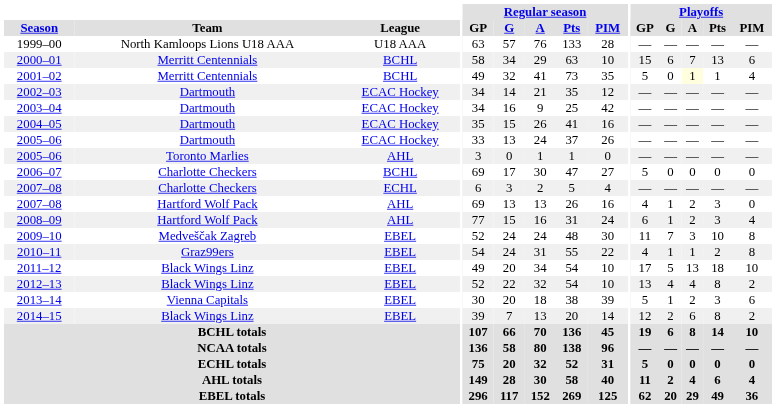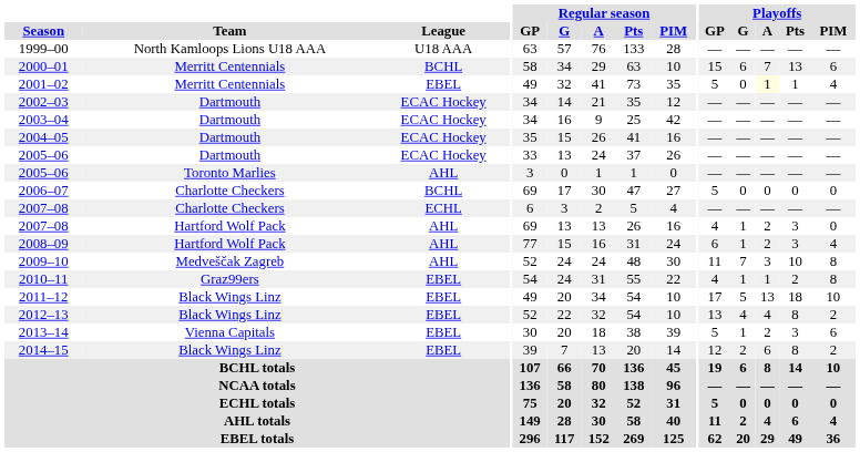 <table border="0" cellpadding="1" cellspacing="0" style="text-align:center; width:60em">
 <tr bgcolor="#e0e0e0">
 <th colspan="3" bgcolor="#ffffff"></th>
 <th rowspan="100" bgcolor="#ffffff"></th>
 <th colspan="5"><a href='#'>Regular season</a></th>
 <th rowspan="100" bgcolor="#ffffff"></th>
 <th colspan="5"><a href='#'>Playoffs</a></th>
 </tr>
 <tr bgcolor="#e0e0e0">
 <th><a href='#'>Season</a></th>
 <th>Team</th>
 <th>League</th>
 <th>GP</th>
 <th><a href='#'>G</a></th>
 <th><a href='#'>A</a></th>
 <th><a href='#'>Pts</a></th>
 <th><a href='#'>PIM</a></th>
 <th>GP</th>
 <th>G</th>
 <th>A</th>
 <th>Pts</th>
 <th>PIM</th>
 </tr>
 <tr>
 <td>1999–00</td>
 <td>North Kamloops Lions U18 AAA</td>
 <td>U18 AAA</td>
 <td>63</td>
 <td>57</td>
 <td>76</td>
 <td>133</td>
 <td>28</td>
 <td>—</td>
 <td>—</td>
 <td>—</td>
 <td>—</td>
 <td>—</td>
 </tr>
 <tr bgcolor="f0f0f0">
 <td><a href='#'>2000–01</a></td>
 <td><a href='#'>Merritt Centennials</a></td>
 <td><a href='#'>BCHL</a></td>
 <td>58</td>
 <td>34</td>
 <td>29</td>
 <td>63</td>
 <td>10</td>
 <td>15</td>
 <td>6</td>
 <td>7</td>
 <td>13</td>
 <td>6</td>
 </tr>
 <tr>
 <td><a href='#'>2001–02</a></td>
 <td><a href='#'>Merritt Centennials</a></td>
-<td><a href='#'>BCHL</a></td>
+<td><a href='#'>EBEL</a></td>
 <td>49</td>
 <td>32</td>
 <td>41</td>
 <td>73</td>
 <td>35</td>
 <td>5</td>
 <td>0</td>
 <td style="background: lightyellow;">1</td>
 <td>1</td>
 <td>4</td>
 </tr>
 <tr bgcolor="f0f0f0">
 <td><a href='#'>2002–03</a></td>
 <td><a href='#'>Dartmouth</a></td>
 <td><a href='#'>ECAC Hockey</a></td>
 <td>34</td>
 <td>14</td>
 <td>21</td>
 <td>35</td>
 <td>12</td>
 <td>—</td>
 <td>—</td>
 <td>—</td>
 <td>—</td>
 <td>—</td>
 </tr>
 <tr>
 <td><a href='#'>2003–04</a></td>
 <td><a href='#'>Dartmouth</a></td>
 <td><a href='#'>ECAC Hockey</a></td>
 <td>34</td>
 <td>16</td>
 <td>9</td>
 <td>25</td>
 <td>42</td>
 <td>—</td>
 <td>—</td>
 <td>—</td>
 <td>—</td>
 <td>—</td>
 </tr>
 <tr bgcolor="f0f0f0">
 <td><a href='#'>2004–05</a></td>
 <td><a href='#'>Dartmouth</a></td>
 <td><a href='#'>ECAC Hockey</a></td>
 <td>35</td>
 <td>15</td>
 <td>26</td>
 <td>41</td>
 <td>16</td>
 <td>—</td>
 <td>—</td>
 <td>—</td>
 <td>—</td>
 <td>—</td>
 </tr>
 <tr>
 <td><a href='#'>2005–06</a></td>
 <td><a href='#'>Dartmouth</a></td>
 <td><a href='#'>ECAC Hockey</a></td>
 <td>33</td>
 <td>13</td>
 <td>24</td>
 <td>37</td>
 <td>26</td>
 <td>—</td>
 <td>—</td>
 <td>—</td>
 <td>—</td>
 <td>—</td>
 </tr>
 <tr bgcolor="f0f0f0">
 <td><a href='#'>2005–06</a></td>
 <td><a href='#'>Toronto Marlies</a></td>
 <td><a href='#'>AHL</a></td>
 <td>3</td>
 <td>0</td>
 <td>1</td>
 <td>1</td>
 <td>0</td>
 <td>—</td>
 <td>—</td>
 <td>—</td>
 <td>—</td>
 <td>—</td>
 </tr>
 <tr>
 <td><a href='#'>2006–07</a></td>
 <td><a href='#'>Charlotte Checkers</a></td>
 <td><a href='#'>BCHL</a></td>
 <td>69</td>
 <td>17</td>
 <td>30</td>
 <td>47</td>
 <td>27</td>
 <td>5</td>
 <td>0</td>
 <td>0</td>
 <td>0</td>
 <td>0</td>
 </tr>
 <tr bgcolor="f0f0f0">
 <td><a href='#'>2007–08</a></td>
 <td><a href='#'>Charlotte Checkers</a></td>
 <td><a href='#'>ECHL</a></td>
 <td>6</td>
 <td>3</td>
 <td>2</td>
 <td>5</td>
 <td>4</td>
 <td>—</td>
 <td>—</td>
 <td>—</td>
 <td>—</td>
 <td>—</td>
 </tr>
 <tr>
 <td><a href='#'>2007–08</a></td>
 <td><a href='#'>Hartford Wolf Pack</a></td>
 <td><a href='#'>AHL</a></td>
 <td>69</td>
 <td>13</td>
 <td>13</td>
 <td>26</td>
 <td>16</td>
 <td>4</td>
 <td>1</td>
 <td>2</td>
 <td>3</td>
 <td>0</td>
 </tr>
 <tr bgcolor="f0f0f0">
 <td><a href='#'>2008–09</a></td>
 <td><a href='#'>Hartford Wolf Pack</a></td>
 <td><a href='#'>AHL</a></td>
 <td>77</td>
 <td>15</td>
 <td>16</td>
 <td>31</td>
 <td>24</td>
 <td>6</td>
 <td>1</td>
 <td>2</td>
 <td>3</td>
 <td>4</td>
 </tr>
 <tr>
 <td><a href='#'>2009–10</a></td>
 <td><a href='#'>Medveščak Zagreb</a></td>
-<td><a href='#'>EBEL</a></td>
+<td><a href='#'>AHL</a></td>
 <td>52</td>
 <td>24</td>
 <td>24</td>
 <td>48</td>
 <td>30</td>
 <td>11</td>
 <td>7</td>
 <td>3</td>
 <td>10</td>
 <td>8</td>
 </tr>
 <tr bgcolor="f0f0f0">
 <td><a href='#'>2010–11</a></td>
 <td><a href='#'>Graz99ers</a></td>
 <td><a href='#'>EBEL</a></td>
 <td>54</td>
 <td>24</td>
 <td>31</td>
 <td>55</td>
 <td>22</td>
 <td>4</td>
 <td>1</td>
 <td>1</td>
 <td>2</td>
 <td>8</td>
 </tr>
 <tr>
 <td><a href='#'>2011–12</a></td>
 <td><a href='#'>Black Wings Linz</a></td>
 <td><a href='#'>EBEL</a></td>
 <td>49</td>
 <td>20</td>
 <td>34</td>
 <td>54</td>
 <td>10</td>
 <td>17</td>
 <td>5</td>
 <td>13</td>
 <td>18</td>
 <td>10</td>
 </tr>
 <tr bgcolor="f0f0f0">
 <td><a href='#'>2012–13</a></td>
 <td><a href='#'>Black Wings Linz</a></td>
 <td><a href='#'>EBEL</a></td>
 <td>52</td>
 <td>22</td>
 <td>32</td>
 <td>54</td>
 <td>10</td>
 <td>13</td>
 <td>4</td>
 <td>4</td>
 <td>8</td>
 <td>2</td>
 </tr>
 <tr>
 <td><a href='#'>2013–14</a></td>
 <td><a href='#'>Vienna Capitals</a></td>
 <td><a href='#'>EBEL</a></td>
 <td>30</td>
 <td>20</td>
 <td>18</td>
 <td>38</td>
 <td>39</td>
 <td>5</td>
 <td>1</td>
 <td>2</td>
 <td>3</td>
 <td>6</td>
 </tr>
 <tr bgcolor="f0f0f0">
 <td><a href='#'>2014–15</a></td>
 <td><a href='#'>Black Wings Linz</a></td>
 <td><a href='#'>EBEL</a></td>
 <td>39</td>
 <td>7</td>
 <td>13</td>
 <td>20</td>
 <td>14</td>
 <td>12</td>
 <td>2</td>
 <td>6</td>
 <td>8</td>
 <td>2</td>
 </tr>
 <tr bgcolor="#e0e0e0">
 <th colspan="3">BCHL totals</th>
 <th>107</th>
 <th>66</th>
 <th>70</th>
 <th>136</th>
 <th>45</th>
 <th>19</th>
 <th>6</th>
 <th>8</th>
 <th>14</th>
 <th>10</th>
 </tr>
 <tr bgcolor="#e0e0e0">
 <th colspan="3">NCAA totals</th>
 <th>136</th>
 <th>58</th>
 <th>80</th>
 <th>138</th>
 <th>96</th>
 <th>—</th>
 <th>—</th>
 <th>—</th>
 <th>—</th>
 <th>—</th>
 </tr>
 <tr bgcolor="#e0e0e0">
 <th colspan="3">ECHL totals</th>
 <th>75</th>
 <th>20</th>
 <th>32</th>
 <th>52</th>
 <th>31</th>
 <th>5</th>
 <th>0</th>
 <th>0</th>
 <th>0</th>
 <th>0</th>
 </tr>
 <tr bgcolor="#e0e0e0">
 <th colspan="3">AHL totals</th>
 <th>149</th>
 <th>28</th>
 <th>30</th>
 <th>58</th>
 <th>40</th>
 <th>11</th>
 <th>2</th>
 <th>4</th>
 <th>6</th>
 <th>4</th>
 </tr>
 <tr bgcolor="#e0e0e0">
 <th colspan="3">EBEL totals</th>
 <th>296</th>
 <th>117</th>
 <th>152</th>
 <th>269</th>
 <th>125</th>
 <th>62</th>
 <th>20</th>
 <th>29</th>
 <th>49</th>
 <th>36</th>
 </tr>
 </table>
